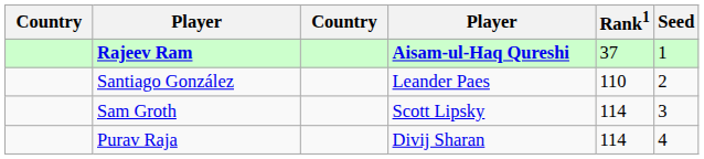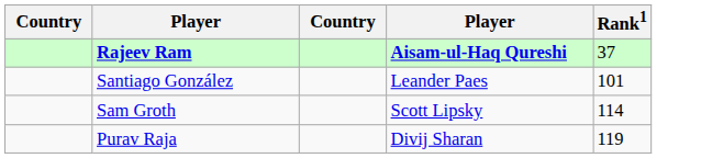 <table class="sortable wikitable">
 <tr>
 <th width="70">Country</th>
 <th width="175">Player</th>
 <th width="70">Country</th>
 <th width="175">Player</th>
 <th>Rank<sup>1</sup></th>
-<th>Seed</th>
 </tr>
 <tr style="background:#cfc;">
 <td></td>
 <td><strong><a href='#'>Rajeev Ram</a></strong></td>
 <td></td>
 <td><strong><a href='#'>Aisam-ul-Haq Qureshi</a></strong></td>
 <td>37</td>
-<td>1</td>
 </tr>
 <tr>
 <td></td>
 <td><a href='#'>Santiago González</a></td>
 <td></td>
 <td><a href='#'>Leander Paes</a></td>
-<td>110</td>
-<td>2</td>
+<td>101</td>
 </tr>
 <tr>
 <td></td>
 <td><a href='#'>Sam Groth</a></td>
 <td></td>
 <td><a href='#'>Scott Lipsky</a></td>
 <td>114</td>
-<td>3</td>
 </tr>
 <tr>
 <td></td>
 <td><a href='#'>Purav Raja</a></td>
 <td></td>
 <td><a href='#'>Divij Sharan</a></td>
-<td>114</td>
-<td>4</td>
+<td>119</td>
 </tr>
 </table>
